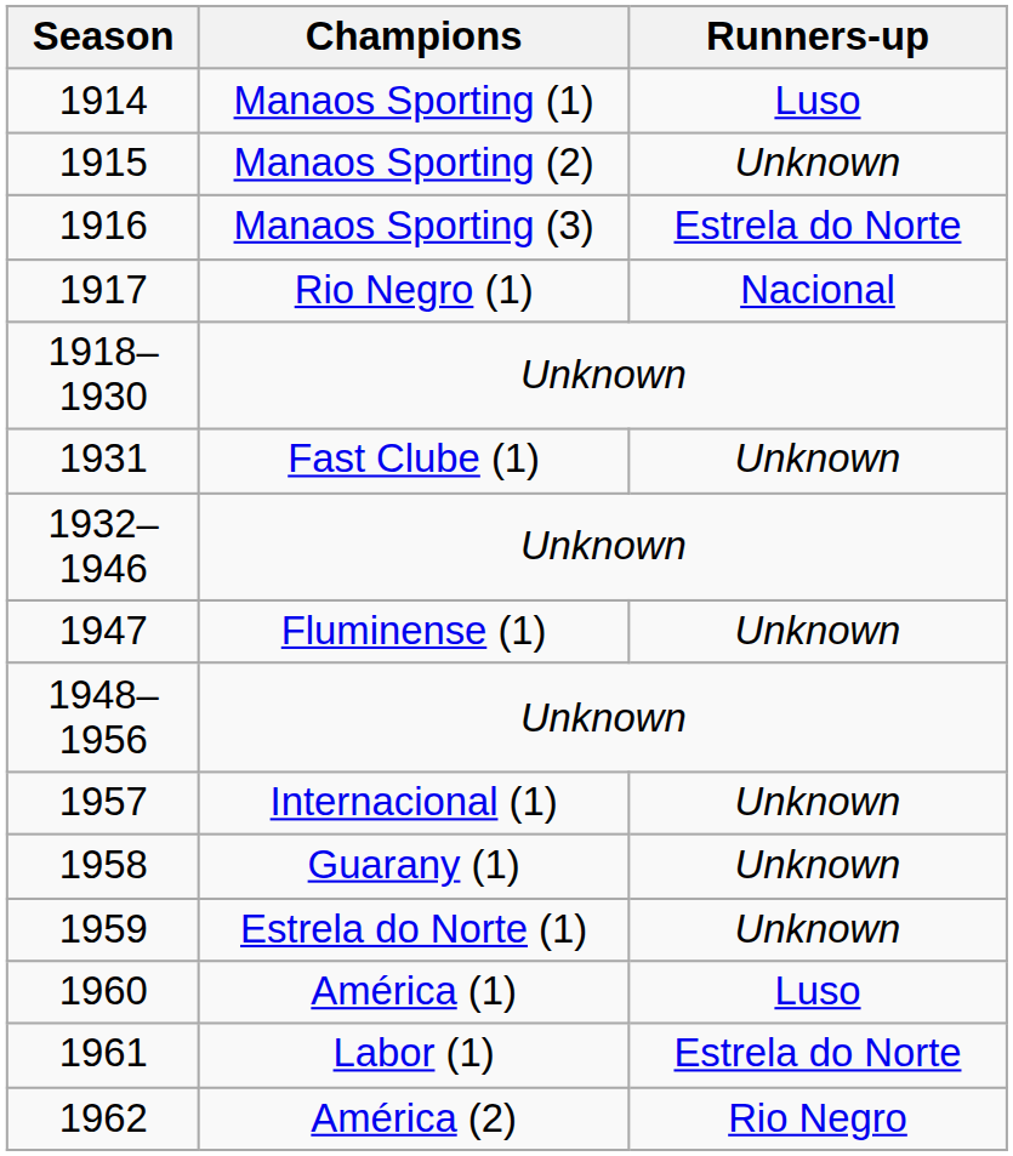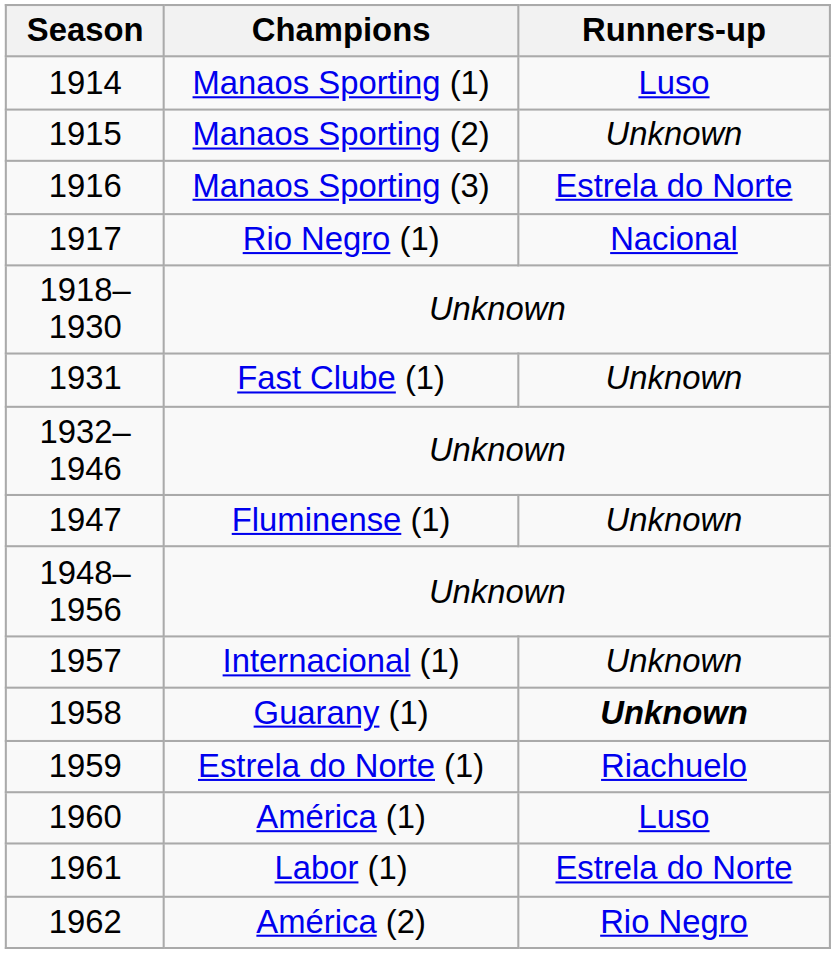 <table class="wikitable" style="text-align:center; margin-left:1em;">
 <tr>
 <th style="width:70px">Season</th>
 <th style="width:165px">Champions</th>
 <th style="width:145px">Runners-up</th>
 </tr>
 <tr>
 <td>1914</td>
 <td><a href='#'>Manaos Sporting</a> (1)</td>
 <td><a href='#'>Luso</a></td>
 </tr>
 <tr !bgcolor=#ff0|align="center">
 <td>1915</td>
 <td><a href='#'>Manaos Sporting</a> (2)</td>
 <td><em>Unknown</em></td>
 </tr>
 <tr !bgcolor=#ff0|align="center">
 <td>1916</td>
 <td><a href='#'>Manaos Sporting</a> (3)</td>
 <td><a href='#'>Estrela do Norte</a></td>
 </tr>
 <tr !bgcolor=#ff0|align="center">
 <td>1917</td>
 <td><a href='#'>Rio Negro</a> (1)</td>
 <td><a href='#'>Nacional</a></td>
 </tr>
 <tr !bgcolor="#ff0" |align="center">
 <td>1918–1930</td>
 <td colspan="2"><em>Unknown</em></td>
 </tr>
 <tr !bgcolor=#ff0|align="center">
 <td>1931</td>
 <td><a href='#'>Fast Clube</a> (1)</td>
 <td><em>Unknown</em></td>
 </tr>
 <tr !bgcolor=#ff0|align="center">
 <td>1932–1946</td>
 <td colspan="2"><em>Unknown</em></td>
 </tr>
 <tr !bgcolor=#ff0|align="center">
 <td>1947</td>
 <td><a href='#'>Fluminense</a> (1)</td>
 <td><em>Unknown</em></td>
 </tr>
 <tr !bgcolor=#ff0|align="center">
 <td>1948–1956</td>
 <td colspan="2"><em>Unknown</em></td>
 </tr>
 <tr !bgcolor=#ff0|align="center">
 <td>1957</td>
 <td><a href='#'>Internacional</a> (1)</td>
 <td><em>Unknown</em></td>
 </tr>
 <tr !bgcolor=#ff0|align="center">
 <td>1958</td>
 <td><a href='#'>Guarany</a> (1)</td>
-<td><em>Unknown</em></td>
+<td><strong><em>Unknown</em></strong></td>
 </tr>
 <tr !bgcolor=#ff0|align="center">
 <td>1959</td>
 <td><a href='#'>Estrela do Norte</a> (1)</td>
-<td><em>Unknown</em></td>
+<td><a href='#'>Riachuelo</a></td>
 </tr>
 <tr !bgcolor=#ff0|align="center">
 <td>1960</td>
 <td><a href='#'>América</a> (1)</td>
 <td><a href='#'>Luso</a></td>
 </tr>
 <tr !bgcolor=#ff0|align="center">
 <td>1961</td>
 <td><a href='#'>Labor</a> (1)</td>
 <td><a href='#'>Estrela do Norte</a></td>
 </tr>
 <tr !bgcolor=#ff0|align="center">
 <td>1962</td>
 <td><a href='#'>América</a> (2)</td>
 <td><a href='#'>Rio Negro</a></td>
 </tr>
 </table>
